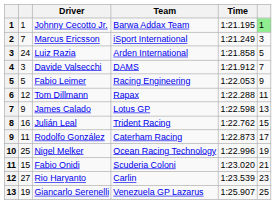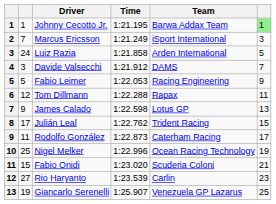 <table class="wikitable" style="font-size:85%">
 <tr>
 <th></th>
 <th></th>
 <th>Driver</th>
+<th>Time</th>
 <th>Team</th>
-<th>Time</th>
 <th></th>
 </tr>
 <tr>
 <th>1</th>
 <td>1</td>
 <td> <a href='#'>Johnny Cecotto Jr.</a></td>
+<td>1:21.195</td>
 <td><a href='#'>Barwa Addax Team</a></td>
-<td>1:21.195</td>
 <td style="background: lightgreen;">1</td>
 </tr>
 <tr>
 <th>2</th>
 <td>7</td>
 <td> <a href='#'>Marcus Ericsson</a></td>
+<td>1:21.249</td>
 <td><a href='#'>iSport International</a></td>
-<td>1:21.249</td>
 <td>3</td>
 </tr>
 <tr>
 <th>3</th>
 <td>24</td>
 <td> <a href='#'>Luiz Razia</a></td>
+<td>1:21.858</td>
 <td><a href='#'>Arden International</a></td>
-<td>1:21.858</td>
 <td>5</td>
 </tr>
 <tr>
 <th>4</th>
 <td>3</td>
 <td> <a href='#'>Davide Valsecchi</a></td>
+<td>1:21.912</td>
 <td><a href='#'>DAMS</a></td>
-<td>1:21.912</td>
 <td>7</td>
 </tr>
 <tr>
 <th>5</th>
 <td>5</td>
 <td> <a href='#'>Fabio Leimer</a></td>
+<td>1:22.053</td>
 <td><a href='#'>Racing Engineering</a></td>
-<td>1:22.053</td>
 <td>9</td>
 </tr>
 <tr>
 <th>6</th>
 <td>12</td>
 <td> <a href='#'>Tom Dillmann</a></td>
+<td>1:22.288</td>
 <td><a href='#'>Rapax</a></td>
-<td>1:22.288</td>
 <td>11</td>
 </tr>
 <tr>
 <th>7</th>
 <td>9</td>
 <td> <a href='#'>James Calado</a></td>
+<td>1:22.598</td>
 <td><a href='#'>Lotus GP</a></td>
-<td>1:22.598</td>
 <td>13</td>
 </tr>
 <tr>
 <th>8</th>
-<td>16</td>
+<td>17</td>
 <td> <a href='#'>Julián Leal</a></td>
+<td>1:22.762</td>
 <td><a href='#'>Trident Racing</a></td>
-<td>1:22.762</td>
 <td>15</td>
 </tr>
 <tr>
 <th>9</th>
 <td>11</td>
 <td> <a href='#'>Rodolfo González</a></td>
+<td>1:22.873</td>
 <td><a href='#'>Caterham Racing</a></td>
-<td>1:22.873</td>
 <td>17</td>
 </tr>
 <tr>
 <th>10</th>
 <td>25</td>
 <td> <a href='#'>Nigel Melker</a></td>
+<td>1:22.996</td>
 <td><a href='#'>Ocean Racing Technology</a></td>
-<td>1:22.996</td>
 <td>19</td>
 </tr>
 <tr>
 <th>11</th>
 <td>15</td>
 <td> <a href='#'>Fabio Onidi</a></td>
+<td>1:23.020</td>
 <td><a href='#'>Scuderia Coloni</a></td>
-<td>1:23.020</td>
 <td>21</td>
 </tr>
 <tr>
 <th>12</th>
 <td>27</td>
 <td> <a href='#'>Rio Haryanto</a></td>
+<td>1:23.539</td>
 <td><a href='#'>Carlin</a></td>
-<td>1:23.539</td>
 <td>23</td>
 </tr>
 <tr>
 <th>13</th>
 <td>19</td>
 <td> <a href='#'>Giancarlo Serenelli</a></td>
+<td>1:25.907</td>
 <td><a href='#'>Venezuela GP Lazarus</a></td>
-<td>1:25.907</td>
 <td>25</td>
 </tr>
 </table>
